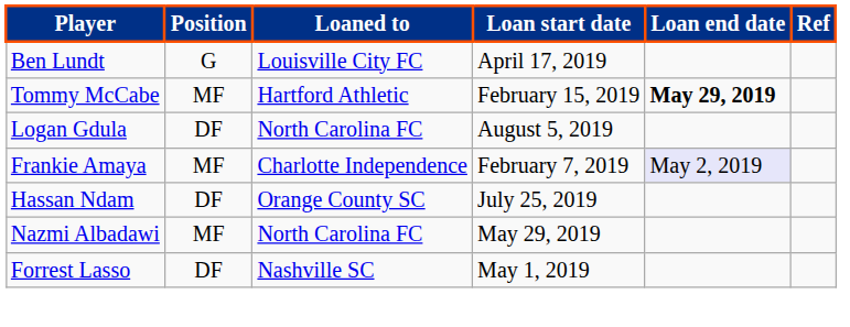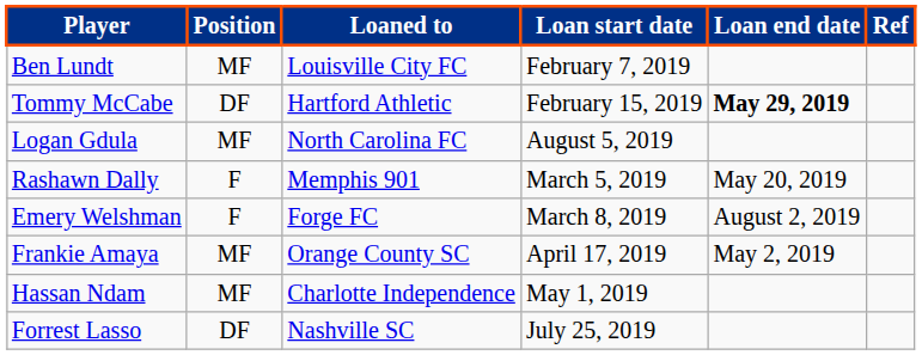 <table class="wikitable" style="text-align:left; font-size:100%;">
 <tr>
 <th style="background:#003087; color:#FFFFFF; border:2px solid #FE5000;" scope="col">Player</th>
 <th style="background:#003087; color:#FFFFFF; border:2px solid #FE5000;" scope="col">Position</th>
 <th style="background:#003087; color:#FFFFFF; border:2px solid #FE5000;" scope="col">Loaned to</th>
 <th style="background:#003087; color:#FFFFFF; border:2px solid #FE5000;" scope="col">Loan start date</th>
 <th style="background:#003087; color:#FFFFFF; border:2px solid #FE5000;" scope="col">Loan end date</th>
 <th style="background:#003087; color:#FFFFFF; border:2px solid #FE5000;" scope="col">Ref</th>
 </tr>
 <tr>
 <td> <a href='#'>Ben Lundt</a></td>
-<td align=center>G</td>
+<td align=center>MF</td>
 <td> <a href='#'>Louisville City FC</a></td>
-<td>April 17, 2019</td>
+<td>February 7, 2019</td>
 <td></td>
 <td></td>
 </tr>
 <tr>
 <td> <a href='#'>Tommy McCabe</a></td>
-<td align=center>MF</td>
+<td align=center>DF</td>
 <td> <a href='#'>Hartford Athletic</a></td>
 <td>February 15, 2019</td>
 <td><strong>May 29, 2019</strong></td>
 <td></td>
 </tr>
 <tr>
 <td> <a href='#'>Logan Gdula</a></td>
-<td align=center>DF</td>
+<td align=center>MF</td>
 <td> <a href='#'>North Carolina FC</a></td>
 <td>August 5, 2019</td>
 <td></td>
 <td></td>
 </tr>
 <tr>
+<td> <a href='#'>Rashawn Dally</a></td>
+<td align=center>F</td>
+<td> <a href='#'>Memphis 901</a></td>
+<td>March 5, 2019</td>
+<td>May 20, 2019</td>
+<td></td>
+</tr>
+<tr>
+<td> <a href='#'>Emery Welshman</a></td>
+<td align=center>F</td>
+<td> <a href='#'>Forge FC</a></td>
+<td>March 8, 2019</td>
+<td>August 2, 2019</td>
+<td></td>
+</tr>
+<tr>
 <td> <a href='#'>Frankie Amaya</a></td>
 <td align=center>MF</td>
-<td> <a href='#'>Charlotte Independence</a></td>
-<td>February 7, 2019</td>
-<td style="background: lavender;">May 2, 2019</td>
+<td> <a href='#'>Orange County SC</a></td>
+<td>April 17, 2019</td>
+<td>May 2, 2019</td>
 <td></td>
 </tr>
 <tr>
 <td> <a href='#'>Hassan Ndam</a></td>
-<td align=center>DF</td>
-<td> <a href='#'>Orange County SC</a></td>
-<td>July 25, 2019</td>
-<td></td>
-<td></td>
-</tr>
-<tr>
-<td> <a href='#'>Nazmi Albadawi</a></td>
 <td align=center>MF</td>
-<td> <a href='#'>North Carolina FC</a></td>
-<td>May 29, 2019</td>
+<td> <a href='#'>Charlotte Independence</a></td>
+<td>May 1, 2019</td>
 <td></td>
 <td></td>
 </tr>
 <tr>
 <td> <a href='#'>Forrest Lasso</a></td>
 <td align=center>DF</td>
 <td> <a href='#'>Nashville SC</a></td>
-<td>May 1, 2019</td>
+<td>July 25, 2019</td>
 <td></td>
 <td></td>
 </tr>
 </table>
